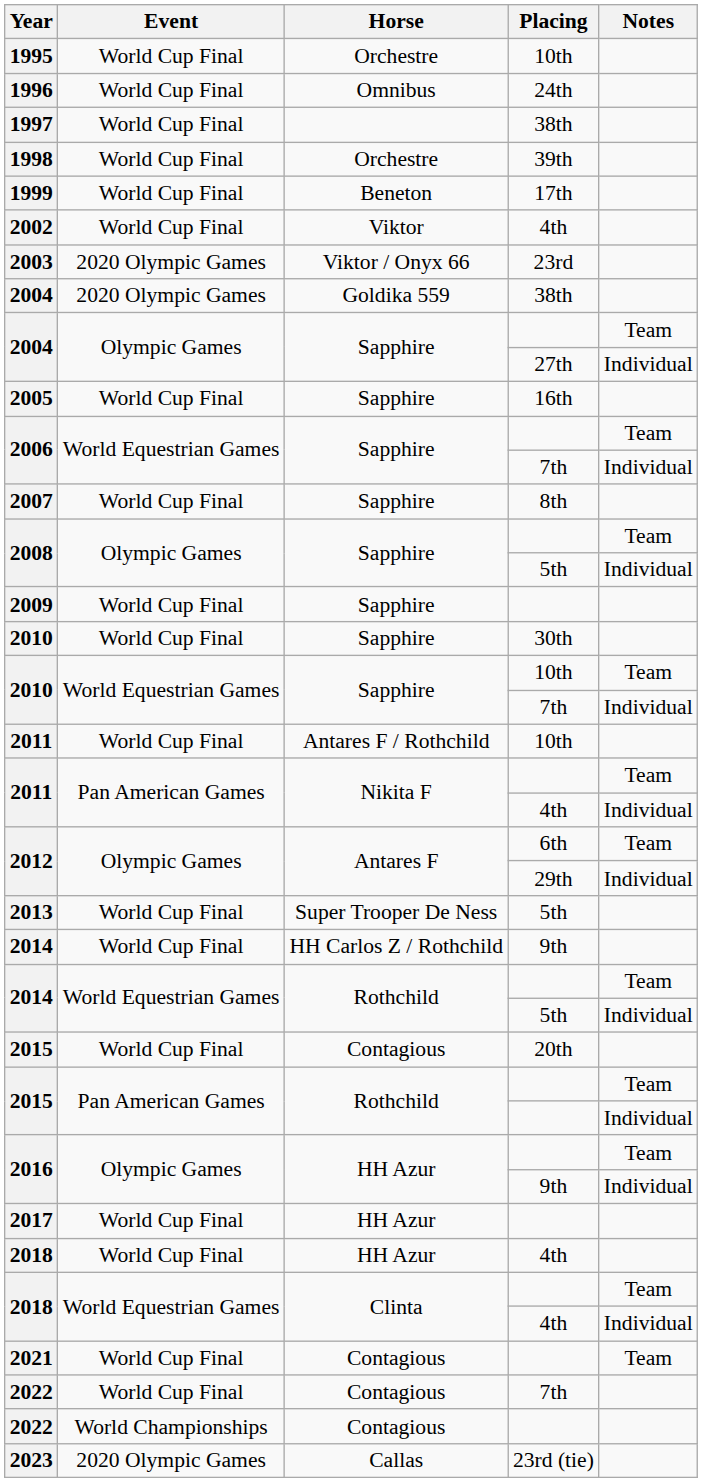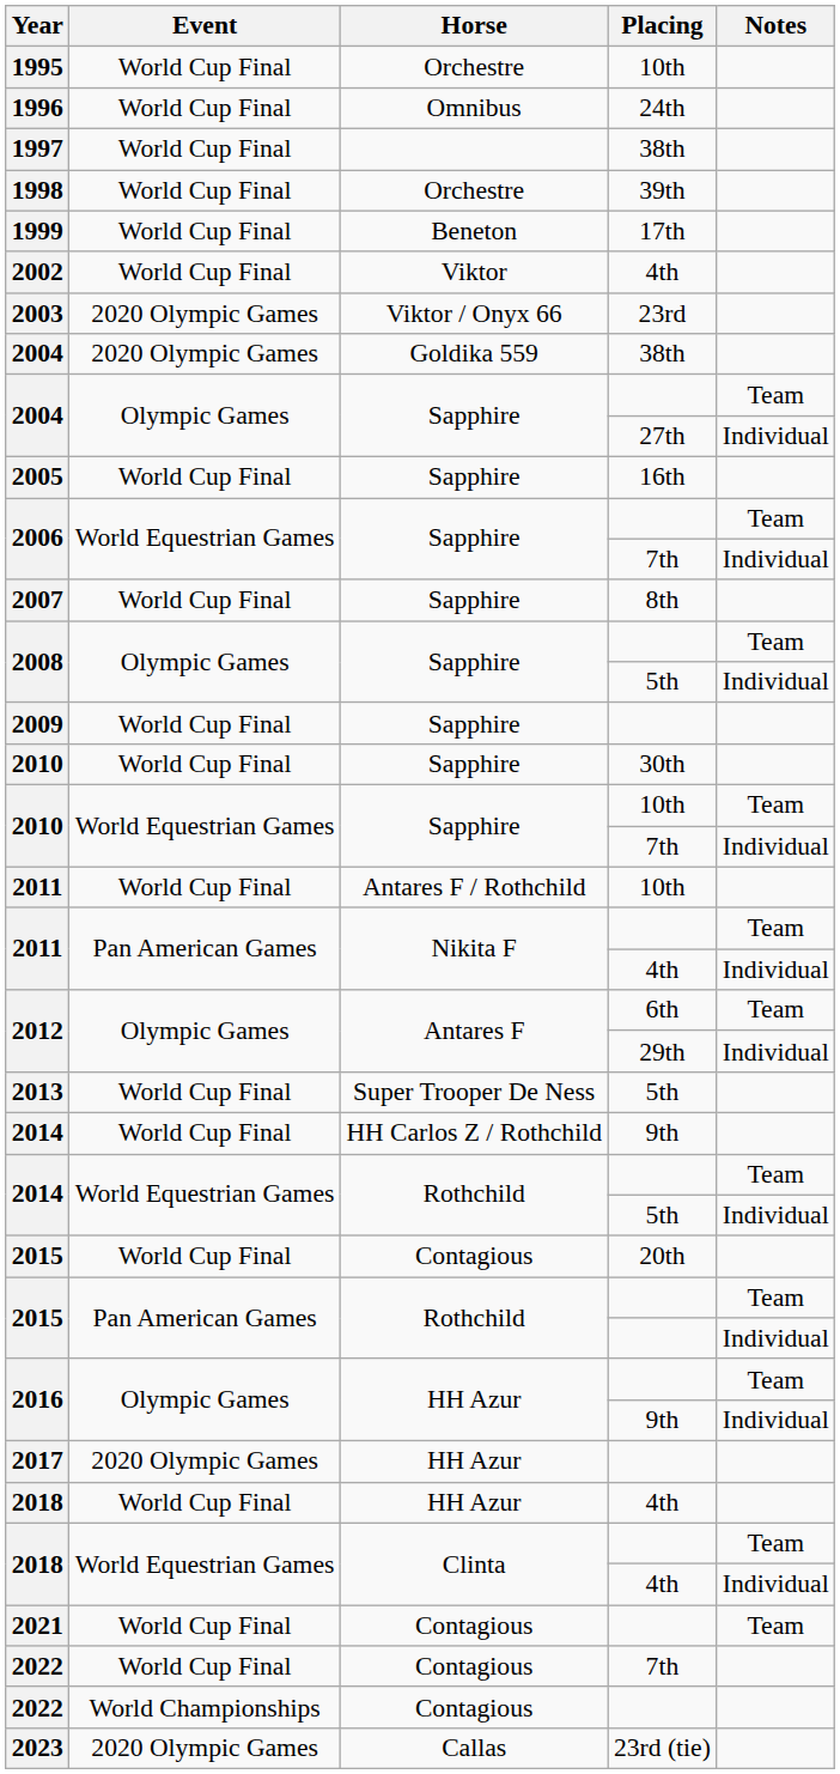 <table class="wikitable sortable sticky-table-head" style="text-align:center">
 <tr>
 <th scope="col">Year</th>
 <th scope="col">Event</th>
 <th scope="col">Horse</th>
 <th scope="col">Placing</th>
 <th scope="col">Notes</th>
 </tr>
 <tr>
 <th scope="row">1995</th>
 <td>World Cup Final</td>
 <td>Orchestre</td>
 <td>10th</td>
 <td></td>
 </tr>
 <tr>
 <th scope="row">1996</th>
 <td>World Cup Final</td>
 <td>Omnibus</td>
 <td>24th</td>
 <td></td>
 </tr>
 <tr>
 <th scope="row">1997</th>
 <td>World Cup Final</td>
 <td></td>
 <td>38th</td>
 <td></td>
 </tr>
 <tr>
 <th scope="row">1998</th>
 <td>World Cup Final</td>
 <td>Orchestre</td>
 <td>39th</td>
 <td></td>
 </tr>
 <tr>
 <th scope="row">1999</th>
 <td>World Cup Final</td>
 <td>Beneton</td>
 <td>17th</td>
 <td></td>
 </tr>
 <tr>
 <th scope="row">2002</th>
 <td>World Cup Final</td>
 <td>Viktor</td>
 <td>4th</td>
 <td></td>
 </tr>
 <tr>
 <th scope="row">2003</th>
 <td>2020  Olympic Games</td>
 <td>Viktor / Onyx 66</td>
 <td>23rd</td>
 <td></td>
 </tr>
 <tr>
 <th scope="row">2004</th>
 <td>2020  Olympic Games</td>
 <td>Goldika 559</td>
 <td>38th</td>
 <td></td>
 </tr>
 <tr>
 <th scope="rowgroup" rowspan="2">2004</th>
 <td rowspan="2">Olympic Games</td>
 <td rowspan="2">Sapphire</td>
 <td></td>
 <td>Team</td>
 </tr>
 <tr>
 <td>27th</td>
 <td>Individual</td>
 </tr>
 <tr>
 <th scope="row">2005</th>
 <td>World Cup Final</td>
 <td>Sapphire</td>
 <td>16th</td>
 <td></td>
 </tr>
 <tr>
 <th scope="row" rowspan="2">2006</th>
 <td rowspan="2">World Equestrian Games</td>
 <td rowspan="2">Sapphire</td>
 <td></td>
 <td>Team</td>
 </tr>
 <tr>
 <td>7th</td>
 <td>Individual</td>
 </tr>
 <tr>
 <th scope="row">2007</th>
 <td>World Cup Final</td>
 <td>Sapphire</td>
 <td>8th</td>
 <td></td>
 </tr>
 <tr>
 <th scope="rowgroup" rowspan="2">2008</th>
 <td rowspan="2">Olympic Games</td>
 <td rowspan="2">Sapphire</td>
 <td></td>
 <td>Team</td>
 </tr>
 <tr>
 <td>5th</td>
 <td>Individual</td>
 </tr>
 <tr>
 <th scope="row">2009</th>
 <td>World Cup Final</td>
 <td>Sapphire</td>
 <td></td>
 <td></td>
 </tr>
 <tr>
 <th scope="row">2010</th>
 <td>World Cup Final</td>
 <td>Sapphire</td>
 <td>30th</td>
 <td></td>
 </tr>
 <tr>
 <th scope="rowgroup" rowspan="2">2010</th>
 <td rowspan="2">World Equestrian Games</td>
 <td rowspan="2">Sapphire</td>
 <td>10th</td>
 <td>Team</td>
 </tr>
 <tr>
 <td>7th</td>
 <td>Individual</td>
 </tr>
 <tr>
 <th scope="row">2011</th>
 <td>World Cup Final</td>
 <td>Antares F / Rothchild</td>
 <td>10th</td>
 <td></td>
 </tr>
 <tr>
 <th scope="rowgroup" rowspan="2">2011</th>
 <td rowspan="2">Pan American Games</td>
 <td rowspan="2">Nikita F</td>
 <td></td>
 <td>Team</td>
 </tr>
 <tr>
 <td>4th</td>
 <td>Individual</td>
 </tr>
 <tr>
 <th scope="rowgroup" rowspan="2">2012</th>
 <td rowspan="2">Olympic Games</td>
 <td rowspan="2">Antares F</td>
 <td>6th</td>
 <td>Team</td>
 </tr>
 <tr>
 <td>29th</td>
 <td>Individual</td>
 </tr>
 <tr>
 <th scope="row">2013</th>
 <td>World Cup Final</td>
 <td>Super Trooper De Ness</td>
 <td>5th</td>
 <td></td>
 </tr>
 <tr>
 <th scope="row">2014</th>
 <td>World Cup Final</td>
 <td>HH Carlos Z / Rothchild</td>
 <td>9th</td>
 <td></td>
 </tr>
 <tr>
 <th scope="rowgroup" rowspan="2">2014</th>
 <td rowspan="2">World Equestrian Games</td>
 <td rowspan="2">Rothchild</td>
 <td></td>
 <td>Team</td>
 </tr>
 <tr>
 <td>5th</td>
 <td>Individual</td>
 </tr>
 <tr>
 <th scope="row">2015</th>
 <td>World Cup Final</td>
 <td>Contagious</td>
 <td>20th</td>
 <td></td>
 </tr>
 <tr>
 <th scope="rowgroup" rowspan="2">2015</th>
 <td rowspan="2">Pan American Games</td>
 <td rowspan="2">Rothchild</td>
 <td></td>
 <td>Team</td>
 </tr>
 <tr>
 <td></td>
 <td>Individual</td>
 </tr>
 <tr>
 <th scope="rowgroup" rowspan="2">2016</th>
 <td rowspan="2">Olympic Games</td>
 <td rowspan="2">HH Azur</td>
 <td></td>
 <td>Team</td>
 </tr>
 <tr>
 <td>9th</td>
 <td>Individual</td>
 </tr>
 <tr>
 <th scope="row">2017</th>
-<td>World Cup Final</td>
+<td>2020  Olympic Games</td>
 <td>HH Azur</td>
 <td></td>
 <td></td>
 </tr>
 <tr>
 <th scope="row">2018</th>
 <td>World Cup Final</td>
 <td>HH Azur</td>
 <td>4th</td>
 <td></td>
 </tr>
 <tr>
 <th scope="rowgroup" rowspan="2">2018</th>
 <td rowspan="2">World Equestrian Games</td>
 <td rowspan="2">Clinta</td>
 <td></td>
 <td>Team</td>
 </tr>
 <tr>
 <td>4th</td>
 <td>Individual</td>
 </tr>
 <tr>
 <th scope="row">2021</th>
 <td>World Cup Final</td>
 <td>Contagious</td>
 <td></td>
 <td>Team</td>
 </tr>
 <tr>
 <th scope="row">2022</th>
 <td>World Cup Final</td>
 <td>Contagious</td>
 <td>7th</td>
 <td></td>
 </tr>
 <tr>
 <th scope="row">2022</th>
 <td>World Championships</td>
 <td>Contagious</td>
 <td></td>
 <td></td>
 </tr>
 <tr>
 <th scope="row">2023</th>
 <td>2020  Olympic Games</td>
 <td>Callas</td>
 <td>23rd (tie)</td>
 <td></td>
 </tr>
 <tr>
 </tr>
 </table>
